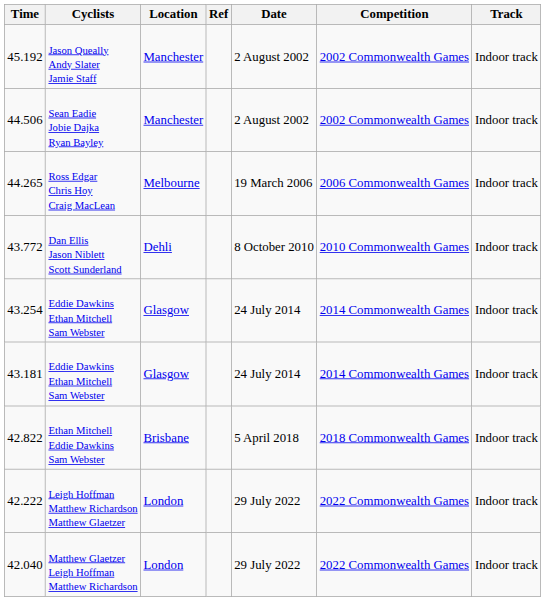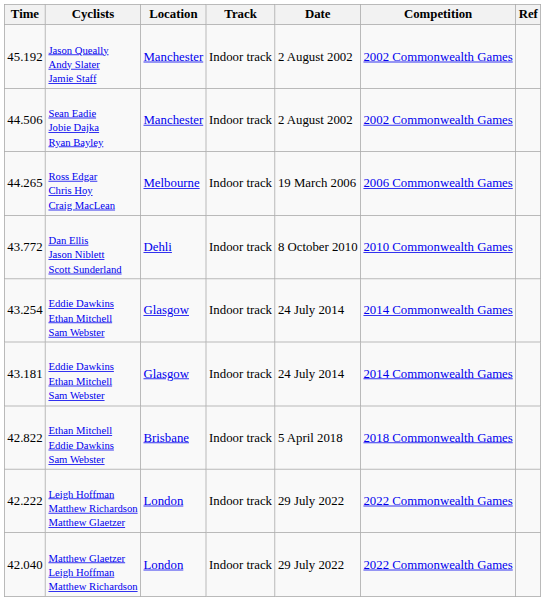 <table class="wikitable">
 <tr align="left">
 <th>Time</th>
 <th>Cyclists</th>
 <th>Location</th>
-<th>Ref</th>
+<th>Track</th>
 <th>Date</th>
 <th>Competition</th>
-<th>Track</th>
+<th>Ref</th>
 </tr>
 <tr>
 <td>45.192</td>
 <td><br><small><a href='#'>Jason Queally</a><br><a href='#'>Andy Slater</a><br><a href='#'>Jamie Staff</a></small></td>
 <td> <a href='#'>Manchester</a></td>
-<td></td>
+<td>Indoor track</td>
 <td>2 August 2002</td>
 <td><a href='#'>2002 Commonwealth Games</a></td>
-<td>Indoor track</td>
+<td></td>
 </tr>
 <tr>
 <td>44.506</td>
 <td><br><small><a href='#'>Sean Eadie</a><br><a href='#'>Jobie Dajka</a><br><a href='#'>Ryan Bayley</a></small></td>
 <td> <a href='#'>Manchester</a></td>
-<td></td>
+<td>Indoor track</td>
 <td>2 August 2002</td>
 <td><a href='#'>2002 Commonwealth Games</a></td>
-<td>Indoor track</td>
+<td></td>
 </tr>
 <tr>
 <td>44.265</td>
 <td><br><small><a href='#'>Ross Edgar</a><br><a href='#'>Chris Hoy</a><br><a href='#'>Craig MacLean</a></small></td>
 <td> <a href='#'>Melbourne</a></td>
-<td></td>
+<td>Indoor track</td>
 <td>19 March 2006</td>
 <td><a href='#'>2006 Commonwealth Games</a></td>
-<td>Indoor track</td>
+<td></td>
 </tr>
 <tr>
 <td>43.772</td>
 <td><br><small><a href='#'>Dan Ellis</a><br><a href='#'>Jason Niblett</a><br><a href='#'>Scott Sunderland</a></small></td>
 <td> <a href='#'>Dehli</a></td>
-<td></td>
+<td>Indoor track</td>
 <td>8 October 2010</td>
 <td><a href='#'>2010 Commonwealth Games</a></td>
-<td>Indoor track</td>
+<td></td>
 </tr>
 <tr>
 <td>43.254</td>
 <td><br><small><a href='#'>Eddie Dawkins</a><br><a href='#'>Ethan Mitchell</a><br><a href='#'>Sam Webster</a></small></td>
 <td> <a href='#'>Glasgow</a></td>
-<td></td>
+<td>Indoor track</td>
 <td>24 July 2014</td>
 <td><a href='#'>2014 Commonwealth Games</a></td>
-<td>Indoor track</td>
+<td></td>
 </tr>
 <tr>
 <td>43.181</td>
 <td><br><small><a href='#'>Eddie Dawkins</a><br><a href='#'>Ethan Mitchell</a><br><a href='#'>Sam Webster</a></small></td>
 <td> <a href='#'>Glasgow</a></td>
-<td></td>
+<td>Indoor track</td>
 <td>24 July 2014</td>
 <td><a href='#'>2014 Commonwealth Games</a></td>
-<td>Indoor track</td>
+<td></td>
 </tr>
 <tr>
 <td>42.822</td>
 <td><br><small><a href='#'>Ethan Mitchell</a><br><a href='#'>Eddie Dawkins</a><br><a href='#'>Sam Webster</a></small></td>
 <td> <a href='#'>Brisbane</a></td>
-<td></td>
+<td>Indoor track</td>
 <td>5 April 2018</td>
 <td><a href='#'>2018 Commonwealth Games</a></td>
-<td>Indoor track</td>
+<td></td>
 </tr>
 <tr>
 <td>42.222</td>
 <td><br><small><a href='#'>Leigh Hoffman</a><br><a href='#'>Matthew Richardson</a><br><a href='#'>Matthew Glaetzer</a></small></td>
 <td> <a href='#'>London</a></td>
-<td></td>
+<td>Indoor track</td>
 <td>29 July 2022</td>
 <td><a href='#'>2022 Commonwealth Games</a></td>
-<td>Indoor track</td>
+<td></td>
 </tr>
 <tr>
 <td>42.040</td>
 <td><br><small><a href='#'>Matthew Glaetzer</a><br><a href='#'>Leigh Hoffman</a><br><a href='#'>Matthew Richardson</a></small></td>
 <td> <a href='#'>London</a></td>
-<td></td>
+<td>Indoor track</td>
 <td>29 July 2022</td>
 <td><a href='#'>2022 Commonwealth Games</a></td>
-<td>Indoor track</td>
+<td></td>
 </tr>
 </table>
